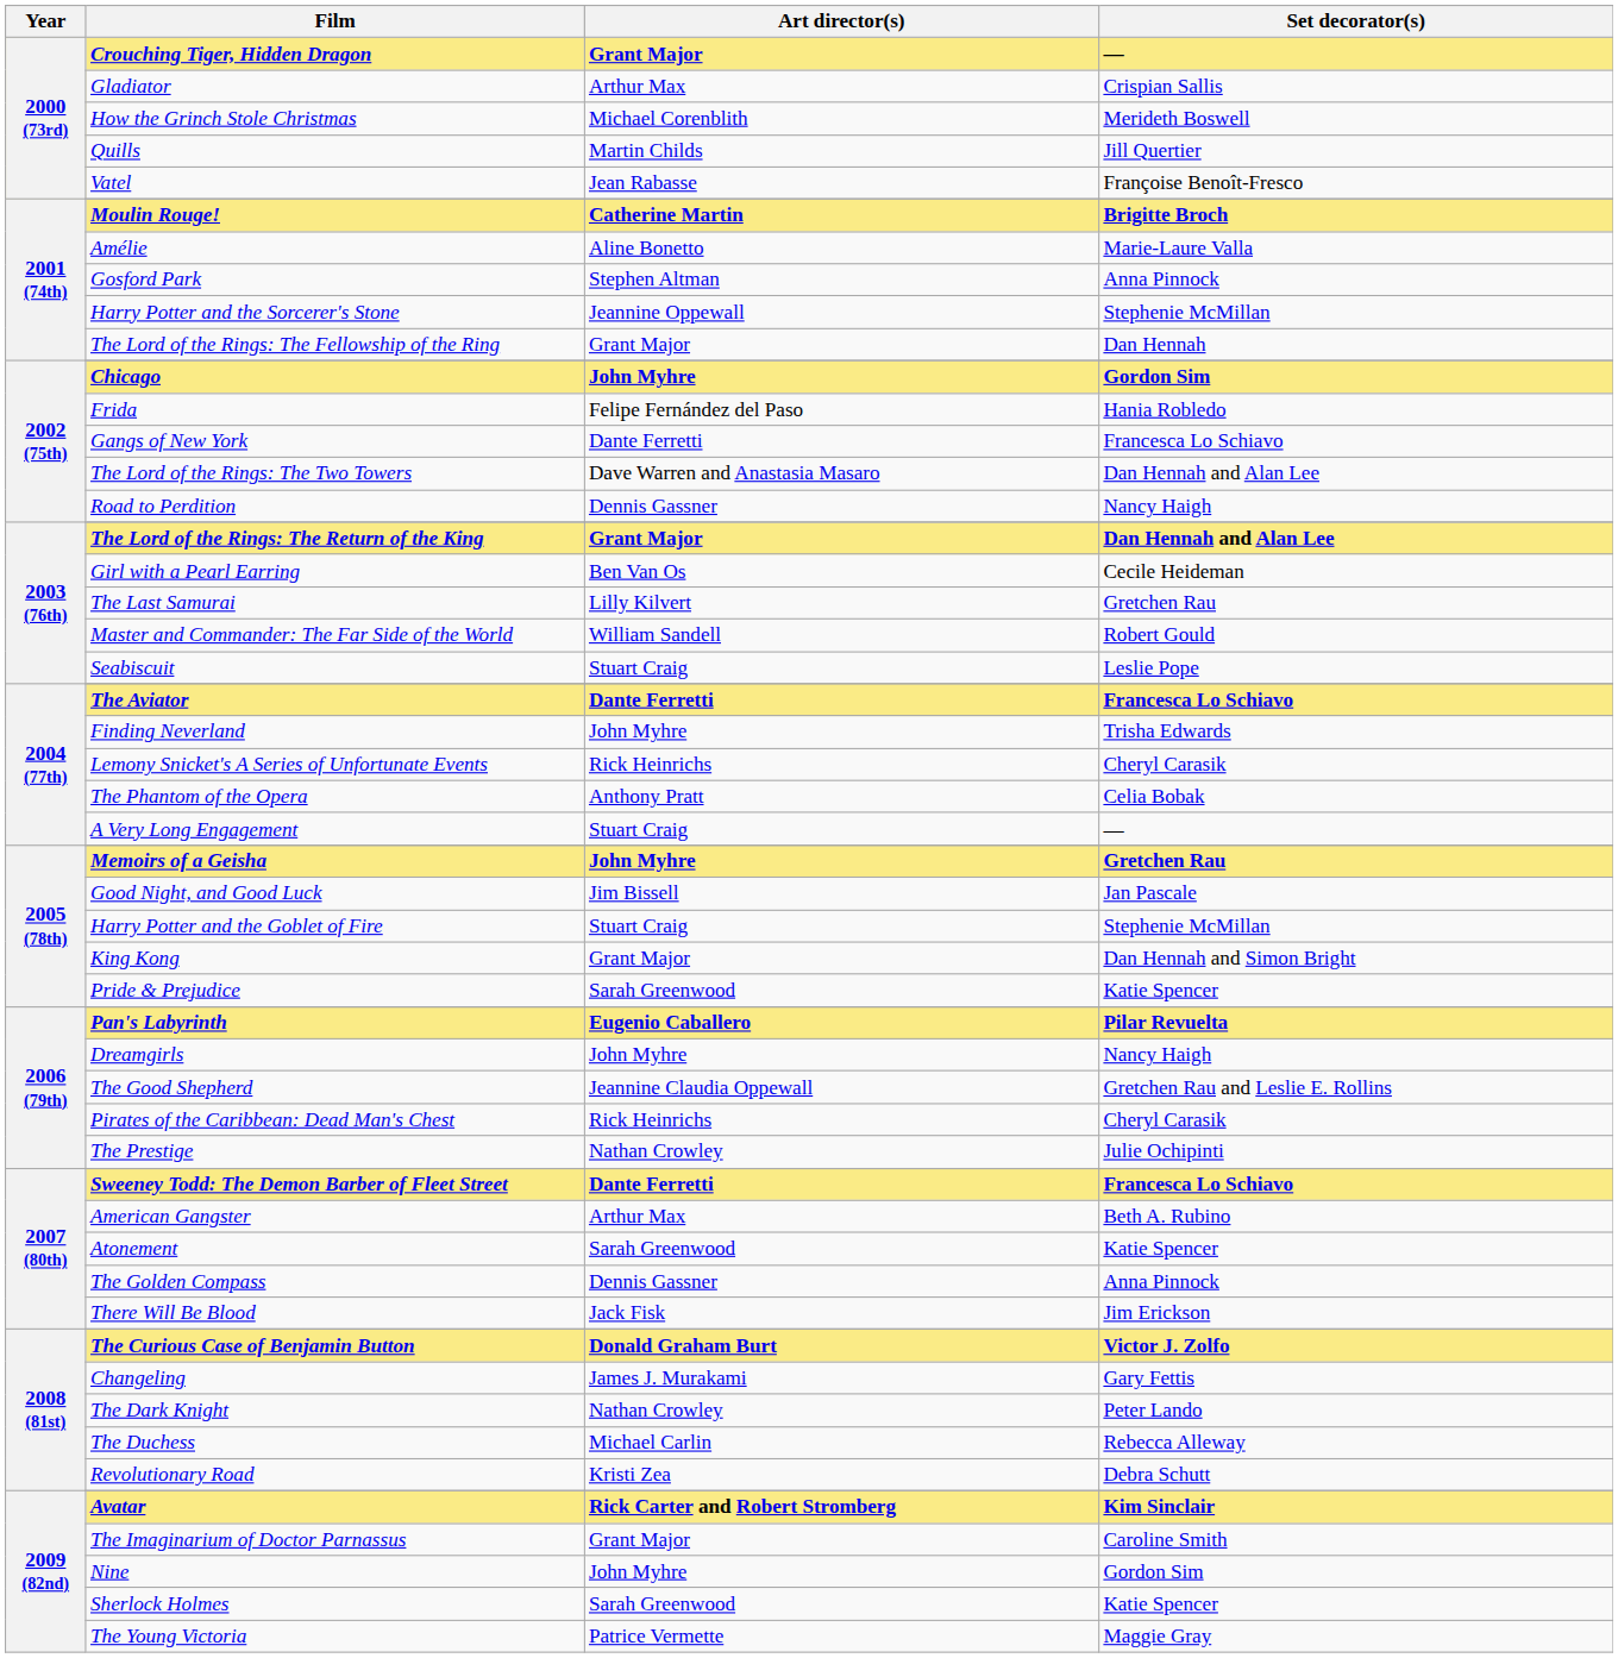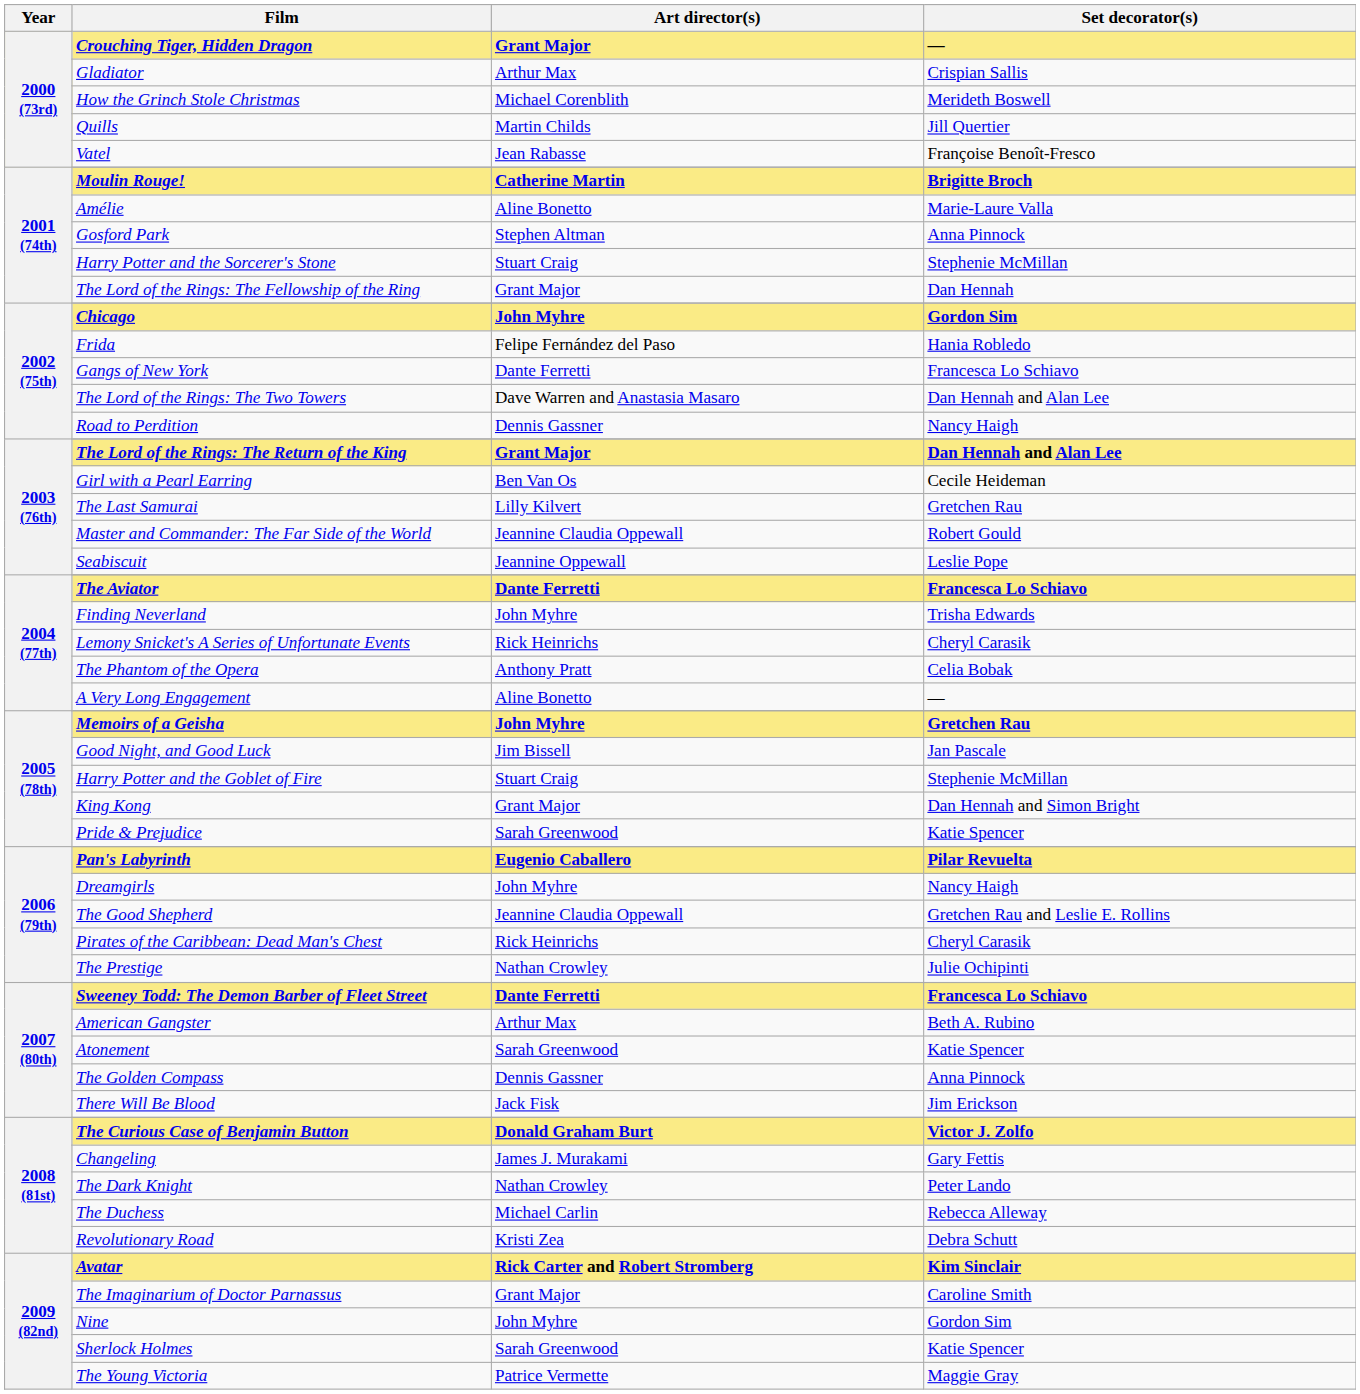 <table class="wikitable" style="width:100%">
 <tr bgcolor="#bebebe">
 <th width="5%">Year</th>
 <th width="31%">Film</th>
 <th width="32%">Art director(s)</th>
 <th width="32%">Set decorator(s)</th>
 </tr>
 <tr style="background:#FAEB86">
 <th rowspan="5"><a href='#'>2000</a><br><small><a href='#'>(73rd)</a></small> <br></th>
 <td><strong><em><a href='#'>Crouching Tiger, Hidden Dragon</a></em></strong></td>
 <td><strong><a href='#'>Grant Major</a></strong></td>
 <td><strong>—</strong></td>
 </tr>
 <tr>
 <td><em><a href='#'>Gladiator</a></em></td>
 <td><a href='#'>Arthur Max</a></td>
 <td><a href='#'>Crispian Sallis</a></td>
 </tr>
 <tr>
 <td><em><a href='#'>How the Grinch Stole Christmas</a></em></td>
 <td><a href='#'>Michael Corenblith</a></td>
 <td><a href='#'>Merideth Boswell</a></td>
 </tr>
 <tr>
 <td><em><a href='#'>Quills</a></em></td>
 <td><a href='#'>Martin Childs</a></td>
 <td><a href='#'>Jill Quertier</a></td>
 </tr>
 <tr>
 <td><em><a href='#'>Vatel</a></em></td>
 <td><a href='#'>Jean Rabasse</a></td>
 <td>Françoise Benoît-Fresco</td>
 </tr>
 <tr>
 <th rowspan="6" style="text-align:center"><a href='#'>2001</a><br><small><a href='#'>(74th)</a></small> <br></th>
 </tr>
 <tr style="background:#FAEB86">
 <td><strong><em><a href='#'>Moulin Rouge!</a></em></strong></td>
 <td><strong><a href='#'>Catherine Martin</a></strong></td>
 <td><strong><a href='#'>Brigitte Broch</a></strong></td>
 </tr>
 <tr>
 <td><em><a href='#'>Amélie</a></em></td>
 <td><a href='#'>Aline Bonetto</a></td>
 <td><a href='#'>Marie-Laure Valla</a></td>
 </tr>
 <tr>
 <td><em><a href='#'>Gosford Park</a></em></td>
 <td><a href='#'>Stephen Altman</a></td>
 <td><a href='#'>Anna Pinnock</a></td>
 </tr>
 <tr>
 <td><em><a href='#'>Harry Potter and the Sorcerer's Stone</a></em></td>
-<td><a href='#'>Jeannine Oppewall</a></td>
+<td><a href='#'>Stuart Craig</a></td>
 <td><a href='#'>Stephenie McMillan</a></td>
 </tr>
 <tr>
 <td><em><a href='#'>The Lord of the Rings: The Fellowship of the Ring</a></em></td>
 <td><a href='#'>Grant Major</a></td>
 <td><a href='#'>Dan Hennah</a></td>
 </tr>
 <tr>
 <th rowspan="6" style="text-align:center"><a href='#'>2002</a><br><small><a href='#'>(75th)</a></small> <br></th>
 </tr>
 <tr style="background:#FAEB86">
 <td><strong><em><a href='#'>Chicago</a></em></strong></td>
 <td><strong><a href='#'>John Myhre</a></strong></td>
 <td><strong><a href='#'>Gordon Sim</a></strong></td>
 </tr>
 <tr>
 <td><em><a href='#'>Frida</a></em></td>
 <td>Felipe Fernández del Paso</td>
 <td><a href='#'>Hania Robledo</a></td>
 </tr>
 <tr>
 <td><em><a href='#'>Gangs of New York</a></em></td>
 <td><a href='#'>Dante Ferretti</a></td>
 <td><a href='#'>Francesca Lo Schiavo</a></td>
 </tr>
 <tr>
 <td><em><a href='#'>The Lord of the Rings: The Two Towers</a></em></td>
 <td>Dave Warren and <a href='#'>Anastasia Masaro</a></td>
 <td><a href='#'>Dan Hennah</a> and <a href='#'>Alan Lee</a></td>
 </tr>
 <tr>
 <td><em><a href='#'>Road to Perdition</a></em></td>
 <td><a href='#'>Dennis Gassner</a></td>
 <td><a href='#'>Nancy Haigh</a></td>
 </tr>
 <tr>
 <th rowspan="6" style="text-align:center"><a href='#'>2003</a><br><small><a href='#'>(76th)</a></small> <br></th>
 </tr>
 <tr style="background:#FAEB86">
 <td><strong><em><a href='#'>The Lord of the Rings: The Return of the King</a></em></strong></td>
 <td><strong><a href='#'>Grant Major</a></strong></td>
 <td><strong><a href='#'>Dan Hennah</a> and <a href='#'>Alan Lee</a></strong></td>
 </tr>
 <tr>
 <td><em><a href='#'>Girl with a Pearl Earring</a></em></td>
 <td><a href='#'>Ben Van Os</a></td>
 <td>Cecile Heideman</td>
 </tr>
 <tr>
 <td><em><a href='#'>The Last Samurai</a></em></td>
 <td><a href='#'>Lilly Kilvert</a></td>
 <td><a href='#'>Gretchen Rau</a></td>
 </tr>
 <tr>
 <td><em><a href='#'>Master and Commander: The Far Side of the World</a></em></td>
-<td><a href='#'>William Sandell</a></td>
+<td><a href='#'>Jeannine Claudia Oppewall</a></td>
 <td><a href='#'>Robert Gould</a></td>
 </tr>
 <tr>
 <td><em><a href='#'>Seabiscuit</a></em></td>
-<td><a href='#'>Stuart Craig</a></td>
+<td><a href='#'>Jeannine Oppewall</a></td>
 <td><a href='#'>Leslie Pope</a></td>
 </tr>
 <tr>
 <th rowspan="6" style="text-align:center"><a href='#'>2004</a><br><small><a href='#'>(77th)</a></small> <br></th>
 </tr>
 <tr style="background:#FAEB86">
 <td><strong><em><a href='#'>The Aviator</a></em></strong></td>
 <td><strong><a href='#'>Dante Ferretti</a></strong></td>
 <td><strong><a href='#'>Francesca Lo Schiavo</a></strong></td>
 </tr>
 <tr>
 <td><em><a href='#'>Finding Neverland</a></em></td>
 <td><a href='#'>John Myhre</a></td>
 <td><a href='#'>Trisha Edwards</a></td>
 </tr>
 <tr>
 <td><em><a href='#'>Lemony Snicket's A Series of Unfortunate Events</a></em></td>
 <td><a href='#'>Rick Heinrichs</a></td>
 <td><a href='#'>Cheryl Carasik</a></td>
 </tr>
 <tr>
 <td><em><a href='#'>The Phantom of the Opera</a></em></td>
 <td><a href='#'>Anthony Pratt</a></td>
 <td><a href='#'>Celia Bobak</a></td>
 </tr>
 <tr>
 <td><em><a href='#'>A Very Long Engagement</a></em></td>
-<td><a href='#'>Stuart Craig</a></td>
+<td><a href='#'>Aline Bonetto</a></td>
 <td>—</td>
 </tr>
 <tr>
 <th rowspan="6" style="text-align:center"><a href='#'>2005</a><br><small><a href='#'>(78th)</a></small> <br></th>
 </tr>
 <tr style="background:#FAEB86">
 <td><strong><em><a href='#'>Memoirs of a Geisha</a></em></strong></td>
 <td><strong><a href='#'>John Myhre</a></strong></td>
 <td><strong><a href='#'>Gretchen Rau</a></strong></td>
 </tr>
 <tr>
 <td><em><a href='#'>Good Night, and Good Luck</a></em></td>
 <td><a href='#'>Jim Bissell</a></td>
 <td><a href='#'>Jan Pascale</a></td>
 </tr>
 <tr>
 <td><em><a href='#'>Harry Potter and the Goblet of Fire</a></em></td>
 <td><a href='#'>Stuart Craig</a></td>
 <td><a href='#'>Stephenie McMillan</a></td>
 </tr>
 <tr>
 <td><em><a href='#'>King Kong</a></em></td>
 <td><a href='#'>Grant Major</a></td>
 <td><a href='#'>Dan Hennah</a> and <a href='#'>Simon Bright</a></td>
 </tr>
 <tr>
 <td><em><a href='#'>Pride & Prejudice</a></em></td>
 <td><a href='#'>Sarah Greenwood</a></td>
 <td><a href='#'>Katie Spencer</a></td>
 </tr>
 <tr>
 <th rowspan="6" style="text-align:center"><a href='#'>2006</a><br><small><a href='#'>(79th)</a></small> <br></th>
 </tr>
 <tr style="background:#FAEB86">
 <td><strong><em><a href='#'>Pan's Labyrinth</a></em></strong></td>
 <td><strong><a href='#'>Eugenio Caballero</a></strong></td>
 <td><strong><a href='#'>Pilar Revuelta</a></strong></td>
 </tr>
 <tr>
 <td><em><a href='#'>Dreamgirls</a></em></td>
 <td><a href='#'>John Myhre</a></td>
 <td><a href='#'>Nancy Haigh</a></td>
 </tr>
 <tr>
 <td><em><a href='#'>The Good Shepherd</a></em></td>
 <td><a href='#'>Jeannine Claudia Oppewall</a></td>
 <td><a href='#'>Gretchen Rau</a> and <a href='#'>Leslie E. Rollins</a></td>
 </tr>
 <tr>
 <td><em><a href='#'>Pirates of the Caribbean: Dead Man's Chest</a></em></td>
 <td><a href='#'>Rick Heinrichs</a></td>
 <td><a href='#'>Cheryl Carasik</a></td>
 </tr>
 <tr>
 <td><em><a href='#'>The Prestige</a></em></td>
 <td><a href='#'>Nathan Crowley</a></td>
 <td><a href='#'>Julie Ochipinti</a></td>
 </tr>
 <tr>
 <th rowspan="6" style="text-align:center"><a href='#'>2007</a><br><small><a href='#'>(80th)</a></small> <br></th>
 </tr>
 <tr style="background:#FAEB86">
 <td><strong><em><a href='#'>Sweeney Todd: The Demon Barber of Fleet Street</a></em></strong></td>
 <td><strong><a href='#'>Dante Ferretti</a></strong></td>
 <td><strong><a href='#'>Francesca Lo Schiavo</a></strong></td>
 </tr>
 <tr>
 <td><em><a href='#'>American Gangster</a></em></td>
 <td><a href='#'>Arthur Max</a></td>
 <td><a href='#'>Beth A. Rubino</a></td>
 </tr>
 <tr>
 <td><em><a href='#'>Atonement</a></em></td>
 <td><a href='#'>Sarah Greenwood</a></td>
 <td><a href='#'>Katie Spencer</a></td>
 </tr>
 <tr>
 <td><em><a href='#'>The Golden Compass</a></em></td>
 <td><a href='#'>Dennis Gassner</a></td>
 <td><a href='#'>Anna Pinnock</a></td>
 </tr>
 <tr>
 <td><em><a href='#'>There Will Be Blood</a></em></td>
 <td><a href='#'>Jack Fisk</a></td>
 <td><a href='#'>Jim Erickson</a></td>
 </tr>
 <tr>
 <th rowspan="6" style="text-align:center"><a href='#'>2008</a><br><small><a href='#'>(81st)</a></small> <br></th>
 </tr>
 <tr style="background:#FAEB86">
 <td><strong><em><a href='#'>The Curious Case of Benjamin Button</a></em></strong></td>
 <td><strong><a href='#'>Donald Graham Burt</a></strong></td>
 <td><strong><a href='#'>Victor J. Zolfo</a></strong></td>
 </tr>
 <tr>
 <td><em><a href='#'>Changeling</a></em></td>
 <td><a href='#'>James J. Murakami</a></td>
 <td><a href='#'>Gary Fettis</a></td>
 </tr>
 <tr>
 <td><em><a href='#'>The Dark Knight</a></em></td>
 <td><a href='#'>Nathan Crowley</a></td>
 <td><a href='#'>Peter Lando</a></td>
 </tr>
 <tr>
 <td><em><a href='#'>The Duchess</a></em></td>
 <td><a href='#'>Michael Carlin</a></td>
 <td><a href='#'>Rebecca Alleway</a></td>
 </tr>
 <tr>
 <td><em><a href='#'>Revolutionary Road</a></em></td>
 <td><a href='#'>Kristi Zea</a></td>
 <td><a href='#'>Debra Schutt</a></td>
 </tr>
 <tr>
 <th rowspan="6" style="text-align:center"><a href='#'>2009</a><br><small><a href='#'>(82nd)</a></small> <br></th>
 </tr>
 <tr style="background:#FAEB86">
 <td><strong><em><a href='#'>Avatar</a></em></strong></td>
 <td><strong><a href='#'>Rick Carter</a> and <a href='#'>Robert Stromberg</a></strong></td>
 <td><strong><a href='#'>Kim Sinclair</a></strong></td>
 </tr>
 <tr>
 <td><em><a href='#'>The Imaginarium of Doctor Parnassus</a></em></td>
 <td><a href='#'>Grant Major</a></td>
 <td><a href='#'>Caroline Smith</a></td>
 </tr>
 <tr>
 <td><em><a href='#'>Nine</a></em></td>
 <td><a href='#'>John Myhre</a></td>
 <td><a href='#'>Gordon Sim</a></td>
 </tr>
 <tr>
 <td><em><a href='#'>Sherlock Holmes</a></em></td>
 <td><a href='#'>Sarah Greenwood</a></td>
 <td><a href='#'>Katie Spencer</a></td>
 </tr>
 <tr>
 <td><em><a href='#'>The Young Victoria</a></em></td>
 <td><a href='#'>Patrice Vermette</a></td>
 <td><a href='#'>Maggie Gray</a></td>
 </tr>
 </table>
